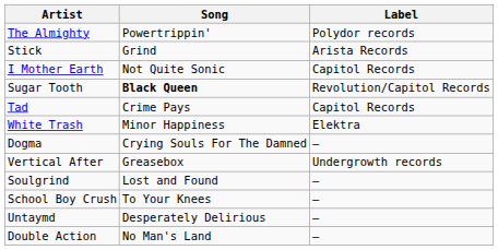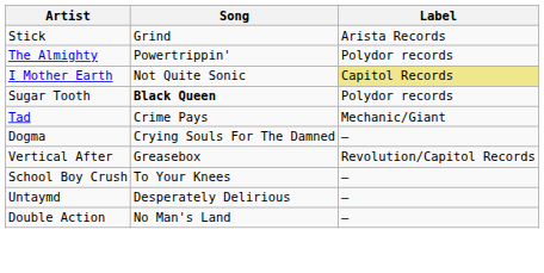 <table class="wikitable">
 <tr>
 <th>Artist</th>
 <th>Song</th>
 <th>Label</th>
 </tr>
 <tr>
+<td>Stick</td>
+<td>Grind</td>
+<td>Arista Records</td>
+</tr>
+<tr>
 <td><a href='#'>The Almighty</a></td>
 <td>Powertrippin'</td>
 <td>Polydor records</td>
 </tr>
 <tr>
-<td>Stick</td>
-<td>Grind</td>
-<td>Arista Records</td>
-</tr>
-<tr>
 <td><a href='#'>I Mother Earth</a></td>
 <td>Not Quite Sonic</td>
-<td>Capitol Records</td>
+<td style="background: khaki;">Capitol Records</td>
 </tr>
 <tr>
 <td>Sugar Tooth</td>
 <td><strong>Black Queen</strong></td>
-<td>Revolution/Capitol Records</td>
+<td>Polydor records</td>
 </tr>
 <tr>
 <td><a href='#'>Tad</a></td>
 <td>Crime Pays</td>
-<td>Capitol Records</td>
-</tr>
-<tr>
-<td><a href='#'>White Trash</a></td>
-<td>Minor Happiness</td>
-<td>Elektra</td>
+<td>Mechanic/Giant</td>
 </tr>
 <tr>
 <td>Dogma</td>
 <td>Crying Souls For The Damned</td>
 <td>–</td>
 </tr>
 <tr>
 <td>Vertical After</td>
 <td>Greasebox</td>
-<td>Undergrowth records</td>
-</tr>
-<tr>
-<td>Soulgrind</td>
-<td>Lost and Found</td>
-<td>–</td>
+<td>Revolution/Capitol Records</td>
 </tr>
 <tr>
 <td>School Boy Crush</td>
 <td>To Your Knees</td>
 <td>–</td>
 </tr>
 <tr>
 <td>Untaymd</td>
 <td>Desperately Delirious</td>
 <td>–</td>
 </tr>
 <tr>
 <td>Double Action</td>
 <td>No Man's Land</td>
 <td>–</td>
 </tr>
 </table>
